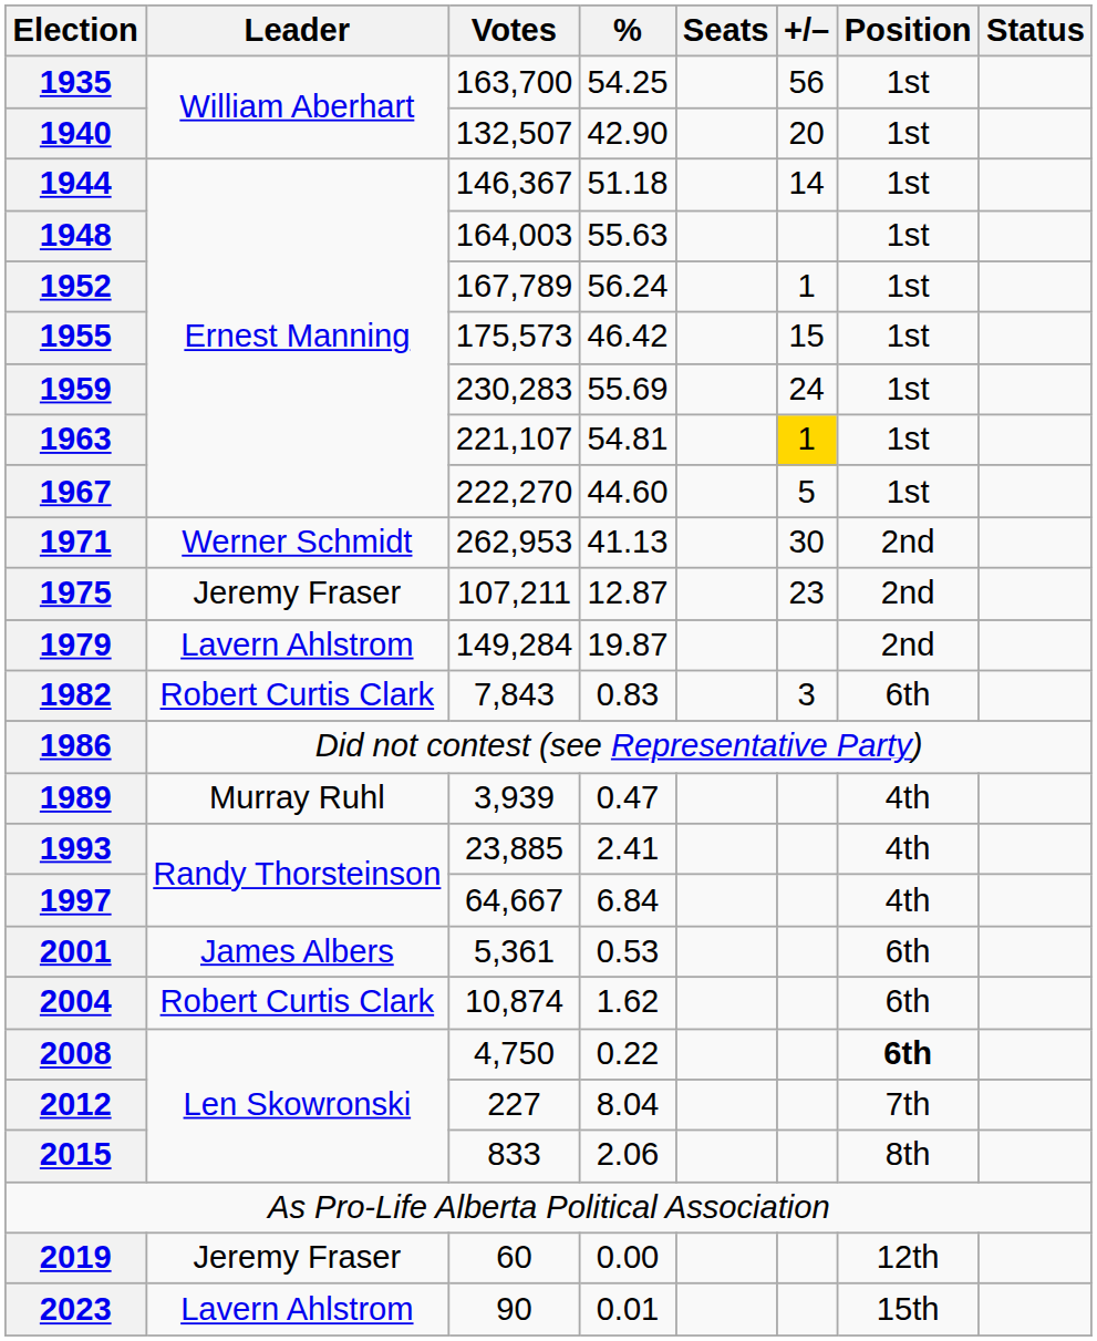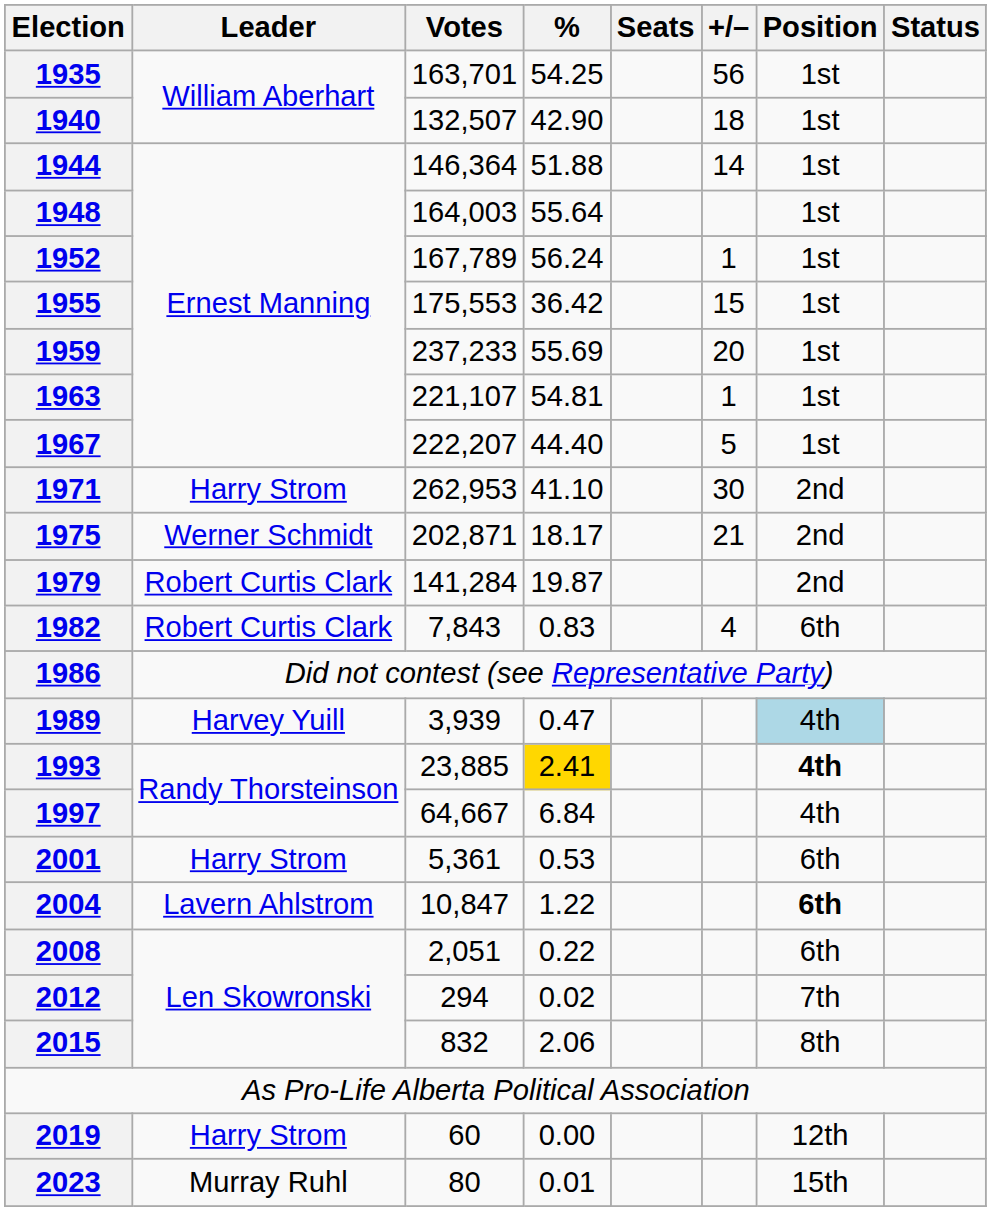 <table class=wikitable style="text-align: center;">
 <tr>
 <th>Election</th>
 <th>Leader</th>
 <th>Votes</th>
 <th>%</th>
 <th>Seats</th>
 <th>+/–</th>
 <th>Position</th>
 <th>Status</th>
 </tr>
 <tr>
 <th><a href='#'>1935</a></th>
 <td rowspan=2 data-sort-value="Ab"><a href='#'>William Aberhart</a></td>
-<td>163,700</td>
+<td>163,701</td>
 <td>54.25</td>
 <td></td>
 <td> 56</td>
 <td> 1st</td>
 <td></td>
 </tr>
 <tr>
 <th><a href='#'>1940</a></th>
 <td>132,507</td>
 <td>42.90</td>
 <td></td>
-<td> 20</td>
+<td> 18</td>
 <td> 1st</td>
 <td></td>
 </tr>
 <tr>
 <th><a href='#'>1944</a></th>
 <td rowspan=7><a href='#'>Ernest Manning</a></td>
-<td>146,367</td>
-<td>51.18</td>
+<td>146,364</td>
+<td>51.88</td>
 <td></td>
 <td> 14</td>
 <td> 1st</td>
 <td></td>
 </tr>
 <tr>
 <th><a href='#'>1948</a></th>
 <td>164,003</td>
-<td>55.63</td>
+<td>55.64</td>
 <td></td>
 <td></td>
 <td> 1st</td>
 <td></td>
 </tr>
 <tr>
 <th><a href='#'>1952</a></th>
 <td>167,789</td>
 <td>56.24</td>
 <td></td>
 <td> 1</td>
 <td> 1st</td>
 <td></td>
 </tr>
 <tr>
 <th><a href='#'>1955</a></th>
-<td>175,573</td>
-<td>46.42</td>
+<td>175,553</td>
+<td>36.42</td>
 <td></td>
 <td> 15</td>
 <td> 1st</td>
 <td></td>
 </tr>
 <tr>
 <th><a href='#'>1959</a></th>
-<td>230,283</td>
+<td>237,233</td>
 <td>55.69</td>
 <td></td>
-<td> 24</td>
+<td> 20</td>
 <td> 1st</td>
 <td></td>
 </tr>
 <tr>
 <th><a href='#'>1963</a></th>
 <td>221,107</td>
 <td>54.81</td>
 <td></td>
-<td style="background: gold;"> 1</td>
+<td> 1</td>
 <td> 1st</td>
 <td></td>
 </tr>
 <tr>
 <th><a href='#'>1967</a></th>
-<td>222,270</td>
-<td>44.60</td>
+<td>222,207</td>
+<td>44.40</td>
 <td></td>
 <td> 5</td>
 <td> 1st</td>
 <td></td>
 </tr>
 <tr>
 <th><a href='#'>1971</a></th>
-<td><a href='#'>Werner Schmidt</a></td>
+<td><a href='#'>Harry Strom</a></td>
 <td>262,953</td>
-<td>41.13</td>
+<td>41.10</td>
 <td></td>
 <td> 30</td>
 <td> 2nd</td>
 <td></td>
 </tr>
 <tr>
 <th><a href='#'>1975</a></th>
-<td>Jeremy Fraser</td>
-<td>107,211</td>
-<td>12.87</td>
+<td><a href='#'>Werner Schmidt</a></td>
+<td>202,871</td>
+<td>18.17</td>
 <td></td>
-<td> 23</td>
+<td> 21</td>
 <td> 2nd</td>
 <td></td>
 </tr>
 <tr>
 <th><a href='#'>1979</a></th>
-<td><a href='#'>Lavern Ahlstrom</a></td>
-<td>149,284</td>
+<td><a href='#'>Robert Curtis Clark</a></td>
+<td>141,284</td>
 <td>19.87</td>
 <td></td>
 <td></td>
 <td> 2nd</td>
 <td></td>
 </tr>
 <tr>
 <th><a href='#'>1982</a></th>
 <td><a href='#'>Robert Curtis Clark</a></td>
 <td>7,843</td>
 <td>0.83</td>
 <td></td>
-<td> 3</td>
+<td> 4</td>
 <td> 6th</td>
 <td></td>
 </tr>
 <tr>
 <th><a href='#'>1986</a></th>
 <td colspan="8" align="center"><em>Did not contest (see <a href='#'>Representative Party</a>)</em></td>
 </tr>
 <tr>
 <th><a href='#'>1989</a></th>
-<td>Murray Ruhl</td>
+<td><a href='#'>Harvey Yuill</a></td>
 <td>3,939</td>
 <td>0.47</td>
 <td></td>
 <td></td>
-<td> 4th</td>
+<td style="background: lightblue;"> 4th</td>
 <td></td>
 </tr>
 <tr>
 <th><a href='#'>1993</a></th>
 <td rowspan="2"><a href='#'>Randy Thorsteinson</a></td>
 <td>23,885</td>
-<td>2.41</td>
+<td style="background: gold;">2.41</td>
 <td></td>
 <td></td>
-<td> 4th</td>
+<td><strong> 4th</strong></td>
 <td></td>
 </tr>
 <tr>
 <th><a href='#'>1997</a></th>
 <td>64,667</td>
 <td>6.84</td>
 <td></td>
 <td></td>
 <td> 4th</td>
 <td></td>
 </tr>
 <tr>
 <th><a href='#'>2001</a></th>
-<td><a href='#'>James Albers</a></td>
+<td><a href='#'>Harry Strom</a></td>
 <td>5,361</td>
 <td>0.53</td>
 <td></td>
 <td></td>
 <td> 6th</td>
 <td></td>
 </tr>
 <tr>
 <th><a href='#'>2004</a></th>
-<td><a href='#'>Robert Curtis Clark</a></td>
-<td>10,874</td>
-<td>1.62</td>
+<td><a href='#'>Lavern Ahlstrom</a></td>
+<td>10,847</td>
+<td>1.22</td>
+<td></td>
+<td></td>
+<td><strong> 6th</strong></td>
+<td></td>
+</tr>
+<tr>
+<th><a href='#'>2008</a></th>
+<td rowspan="3"><a href='#'>Len Skowronski</a></td>
+<td>2,051</td>
+<td>0.22</td>
 <td></td>
 <td></td>
 <td> 6th</td>
 <td></td>
 </tr>
 <tr>
-<th><a href='#'>2008</a></th>
-<td rowspan="3"><a href='#'>Len Skowronski</a></td>
-<td>4,750</td>
-<td>0.22</td>
-<td></td>
-<td></td>
-<td><strong> 6th</strong></td>
-<td></td>
-</tr>
-<tr>
 <th><a href='#'>2012</a></th>
-<td>227</td>
-<td>8.04</td>
+<td>294</td>
+<td>0.02</td>
 <td></td>
 <td></td>
 <td> 7th</td>
 <td></td>
 </tr>
 <tr>
 <th><a href='#'>2015</a></th>
-<td>833</td>
+<td>832</td>
 <td>2.06</td>
 <td></td>
 <td></td>
 <td> 8th</td>
 <td></td>
 </tr>
 <tr>
 <td colspan="9"><em>As Pro-Life Alberta Political Association</em></td>
 </tr>
 <tr>
 <th><a href='#'>2019</a></th>
-<td>Jeremy Fraser</td>
+<td><a href='#'>Harry Strom</a></td>
 <td>60</td>
 <td>0.00</td>
 <td></td>
 <td></td>
 <td> 12th</td>
 <td></td>
 </tr>
 <tr>
 <th><a href='#'>2023</a></th>
-<td><a href='#'>Lavern Ahlstrom</a></td>
-<td>90</td>
+<td>Murray Ruhl</td>
+<td>80</td>
 <td>0.01</td>
 <td></td>
 <td></td>
 <td> 15th</td>
 <td></td>
 </tr>
 </table>
